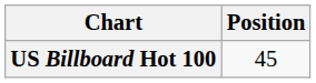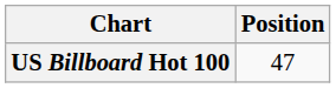 <table class="wikitable plainrowheaders" style="text-align:center">
 <tr>
 <th>Chart</th>
 <th>Position</th>
 </tr>
 <tr>
 <th scope="row">US <em>Billboard</em> Hot 100</th>
-<td>45</td>
+<td>47</td>
 </tr>
 </table>
